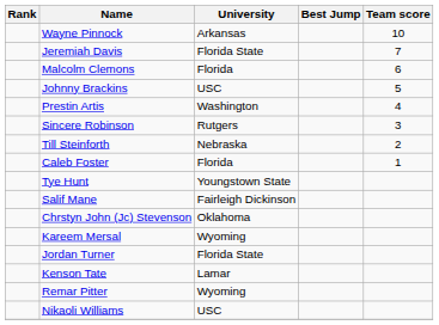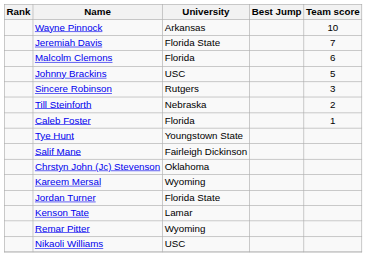 <table class="wikitable sortable plainrowheaders" style="text-align:center">
 <tr>
 <th scope="col">Rank</th>
 <th scope="col">Name</th>
 <th scope="col">University</th>
 <th scope="col">Best Jump</th>
 <th scope="col">Team score</th>
 </tr>
 <tr>
 <td></td>
 <td align=left> <a href='#'>Wayne Pinnock</a></td>
 <td align=left>Arkansas</td>
 <td><strong></strong></td>
 <td>10</td>
 </tr>
 <tr>
 <td></td>
 <td align=left> <a href='#'>Jeremiah Davis</a></td>
 <td align=left>Florida State</td>
 <td><strong></strong></td>
 <td>7</td>
 </tr>
 <tr>
 <td></td>
 <td align=left> <a href='#'>Malcolm Clemons</a></td>
 <td align=left>Florida</td>
 <td><strong></strong></td>
 <td>6</td>
 </tr>
 <tr>
 <td></td>
 <td align=left> <a href='#'>Johnny Brackins</a></td>
 <td align=left>USC</td>
 <td><strong></strong></td>
 <td>5</td>
-</tr>
-<tr>
-<td></td>
-<td align=left> <a href='#'>Prestin Artis</a></td>
-<td align=left>Washington</td>
-<td><strong></strong></td>
-<td>4</td>
 </tr>
 <tr>
 <td></td>
 <td align=left> <a href='#'>Sincere Robinson</a></td>
 <td align=left>Rutgers</td>
 <td><strong></strong></td>
 <td>3</td>
 </tr>
 <tr>
 <td></td>
 <td align=left> <a href='#'>Till Steinforth</a></td>
 <td align=left>Nebraska</td>
 <td><strong></strong></td>
 <td>2</td>
 </tr>
 <tr>
 <td></td>
 <td align=left> <a href='#'>Caleb Foster</a></td>
 <td align=left>Florida</td>
 <td><strong></strong></td>
 <td>1</td>
 </tr>
 <tr>
 <td></td>
 <td align=left> <a href='#'>Tye Hunt</a></td>
 <td align=left>Youngstown State</td>
 <td><strong></strong></td>
 <td></td>
 </tr>
 <tr>
 <td></td>
 <td align=left> <a href='#'>Salif Mane</a></td>
 <td align=left>Fairleigh Dickinson</td>
 <td><strong></strong></td>
 <td></td>
 </tr>
 <tr>
 <td></td>
 <td align=left> <a href='#'>Chrstyn John (Jc) Stevenson</a></td>
 <td align=left>Oklahoma</td>
 <td><strong></strong></td>
 <td></td>
 </tr>
 <tr>
 <td></td>
 <td align=left> <a href='#'>Kareem Mersal</a></td>
 <td align=left>Wyoming</td>
 <td><strong></strong></td>
 <td></td>
 </tr>
 <tr>
 <td></td>
 <td align=left> <a href='#'>Jordan Turner</a></td>
 <td align=left>Florida State</td>
 <td><strong></strong></td>
 <td></td>
 </tr>
 <tr>
 <td></td>
 <td align=left> <a href='#'>Kenson Tate</a></td>
 <td align=left>Lamar</td>
 <td><strong></strong></td>
 <td></td>
 </tr>
 <tr>
 <td></td>
 <td align=left> <a href='#'>Remar Pitter</a></td>
 <td align=left>Wyoming</td>
 <td><strong></strong></td>
 <td></td>
 </tr>
 <tr>
 <td></td>
 <td align=left> <a href='#'>Nikaoli Williams</a></td>
 <td align=left>USC</td>
 <td><strong></strong></td>
 <td></td>
 </tr>
 <tr>
 </tr>
 </table>
